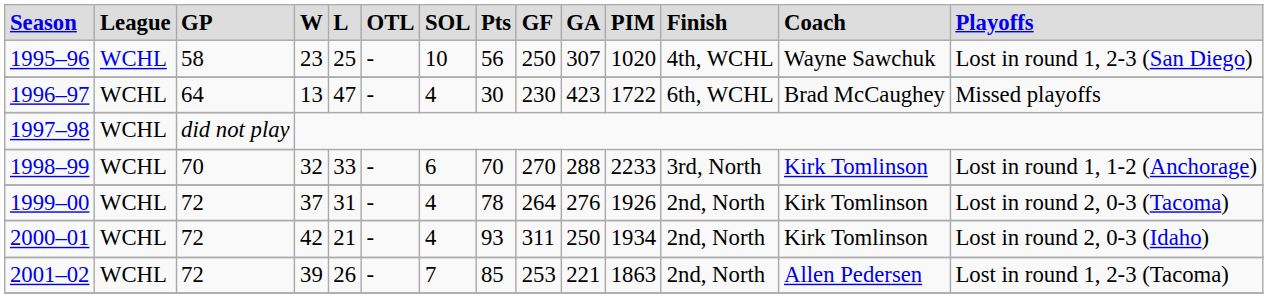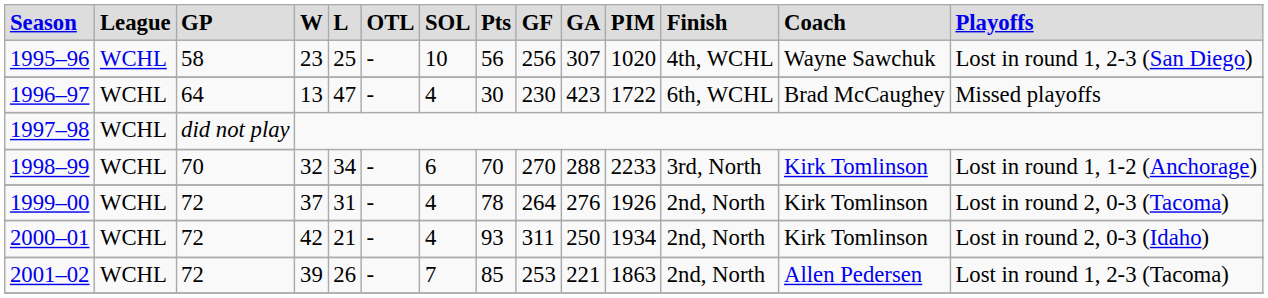 <table class="wikitable">
 <tr style="font-weight:bold; background-color:#dddddd;" |>
 <td><a href='#'>Season</a></td>
 <td>League</td>
 <td>GP</td>
 <td>W</td>
 <td>L</td>
 <td>OTL</td>
 <td>SOL</td>
 <td>Pts</td>
 <td>GF</td>
 <td>GA</td>
 <td>PIM</td>
 <td>Finish</td>
 <td>Coach</td>
 <td><a href='#'>Playoffs</a></td>
 </tr>
 <tr>
 <td><a href='#'>1995–96</a></td>
 <td><a href='#'>WCHL</a></td>
 <td>58</td>
 <td>23</td>
 <td>25</td>
 <td>-</td>
 <td>10</td>
 <td>56</td>
-<td>250</td>
+<td>256</td>
 <td>307</td>
 <td>1020</td>
 <td>4th, WCHL</td>
 <td>Wayne Sawchuk</td>
 <td>Lost in round 1, 2-3 (<a href='#'>San Diego</a>)</td>
 </tr>
 <tr bgcolor="#eeeeee">
 </tr>
 <tr>
 <td><a href='#'>1996–97</a></td>
 <td>WCHL</td>
 <td>64</td>
 <td>13</td>
 <td>47</td>
 <td>-</td>
 <td>4</td>
 <td>30</td>
 <td>230</td>
 <td>423</td>
 <td>1722</td>
 <td>6th, WCHL</td>
 <td>Brad McCaughey</td>
 <td>Missed playoffs</td>
 </tr>
 <tr bgcolor="#eeeeee">
 </tr>
 <tr>
 <td><a href='#'>1997–98</a></td>
 <td>WCHL</td>
 <td><em>did not play</em></td>
 </tr>
 <tr bgcolor="#eeeeee">
 </tr>
 <tr>
 <td><a href='#'>1998–99</a></td>
 <td>WCHL</td>
 <td>70</td>
 <td>32</td>
-<td>33</td>
+<td>34</td>
 <td>-</td>
 <td>6</td>
 <td>70</td>
 <td>270</td>
 <td>288</td>
 <td>2233</td>
 <td>3rd, North</td>
 <td><a href='#'>Kirk Tomlinson</a></td>
 <td>Lost in round 1, 1-2 (<a href='#'>Anchorage</a>)</td>
 </tr>
 <tr bgcolor="#eeeeee">
 </tr>
 <tr>
 <td><a href='#'>1999–00</a></td>
 <td>WCHL</td>
 <td>72</td>
 <td>37</td>
 <td>31</td>
 <td>-</td>
 <td>4</td>
 <td>78</td>
 <td>264</td>
 <td>276</td>
 <td>1926</td>
 <td>2nd, North</td>
 <td>Kirk Tomlinson</td>
 <td>Lost in round 2, 0-3 (<a href='#'>Tacoma</a>)</td>
 </tr>
 <tr bgcolor="#eeeeee">
 </tr>
 <tr>
 <td><a href='#'>2000–01</a></td>
 <td>WCHL</td>
 <td>72</td>
 <td>42</td>
 <td>21</td>
 <td>-</td>
 <td>4</td>
 <td>93</td>
 <td>311</td>
 <td>250</td>
 <td>1934</td>
 <td>2nd, North</td>
 <td>Kirk Tomlinson</td>
 <td>Lost in round 2, 0-3 (<a href='#'>Idaho</a>)</td>
 </tr>
 <tr bgcolor="#eeeeee">
 </tr>
 <tr>
 <td><a href='#'>2001–02</a></td>
 <td>WCHL</td>
 <td>72</td>
 <td>39</td>
 <td>26</td>
 <td>-</td>
 <td>7</td>
 <td>85</td>
 <td>253</td>
 <td>221</td>
 <td>1863</td>
 <td>2nd, North</td>
 <td><a href='#'>Allen Pedersen</a></td>
 <td>Lost in round 1, 2-3 (Tacoma)</td>
 </tr>
 <tr bgcolor="#eeeeee">
 </tr>
 </table>
